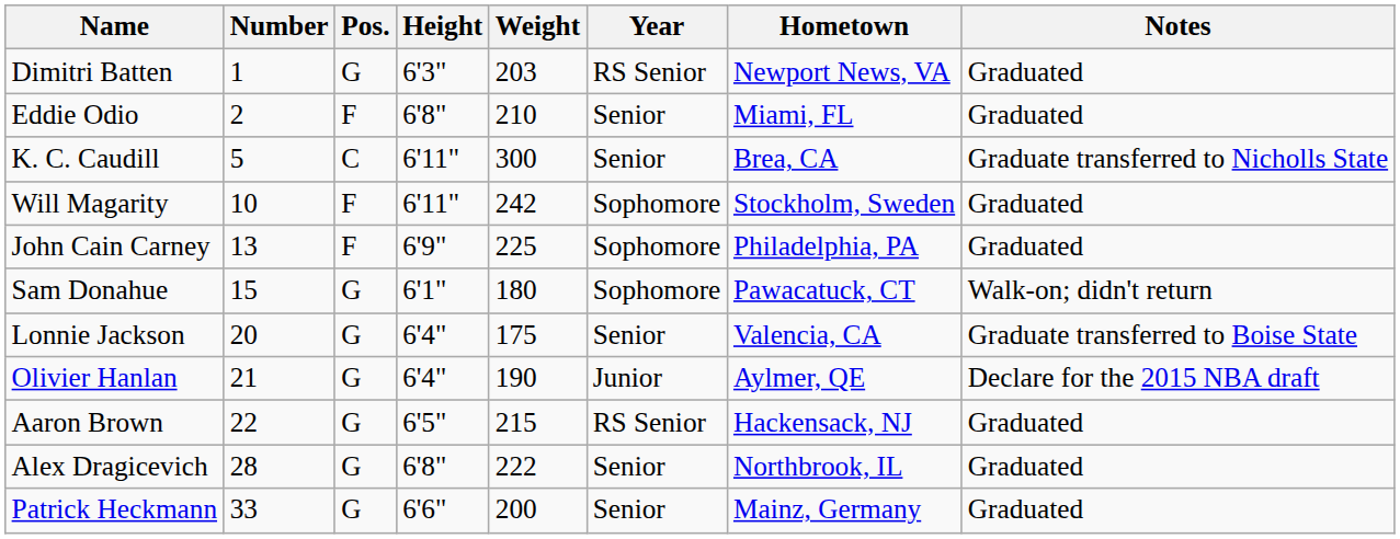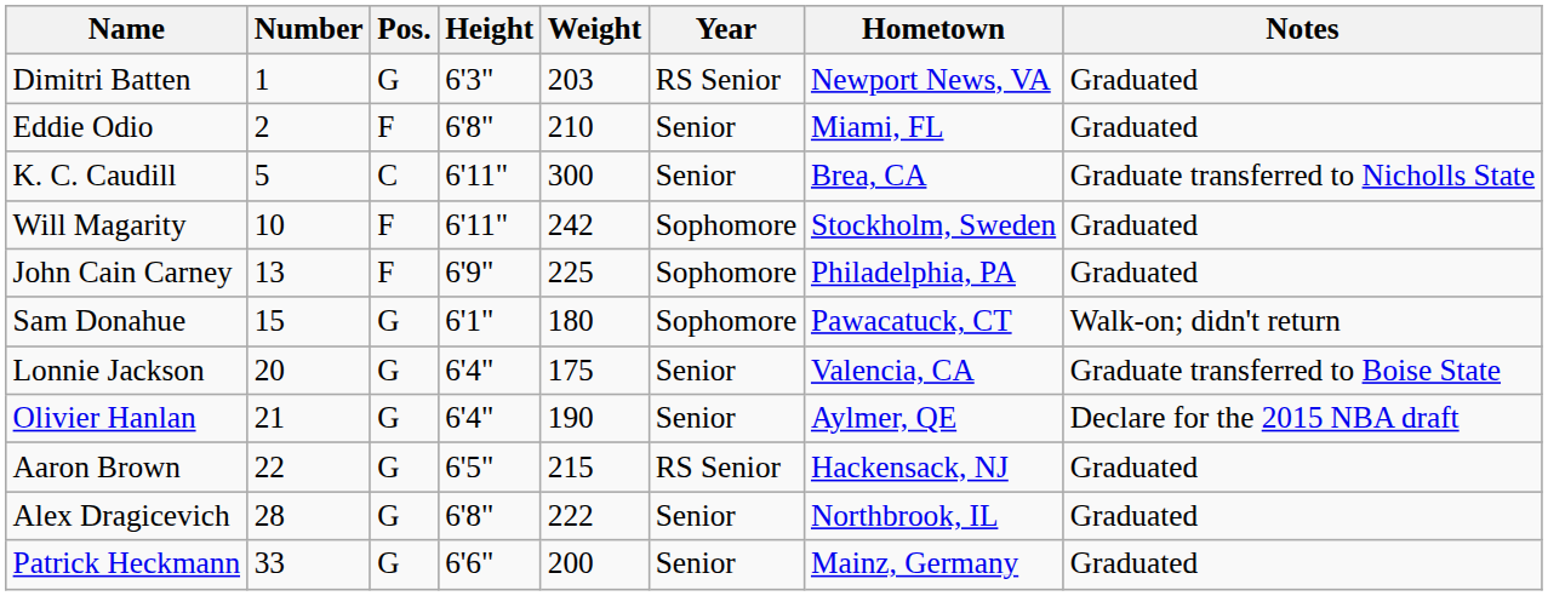 <table class="wikitable sortable" border="1">
 <tr>
 <th>Name</th>
 <th>Number</th>
 <th>Pos.</th>
 <th>Height</th>
 <th>Weight</th>
 <th>Year</th>
 <th>Hometown</th>
 <th class="unsortable">Notes</th>
 </tr>
 <tr>
 <td>Dimitri Batten</td>
 <td>1</td>
 <td>G</td>
 <td>6'3"</td>
 <td>203</td>
 <td>RS Senior</td>
 <td><a href='#'>Newport News, VA</a></td>
 <td>Graduated</td>
 </tr>
 <tr>
 <td>Eddie Odio</td>
 <td>2</td>
 <td>F</td>
 <td>6'8"</td>
 <td>210</td>
 <td>Senior</td>
 <td><a href='#'>Miami, FL</a></td>
 <td>Graduated</td>
 </tr>
 <tr>
 <td>K. C. Caudill</td>
 <td>5</td>
 <td>C</td>
 <td>6'11"</td>
 <td>300</td>
 <td>Senior</td>
 <td><a href='#'>Brea, CA</a></td>
 <td>Graduate transferred to <a href='#'>Nicholls State</a></td>
 </tr>
 <tr>
 <td>Will Magarity</td>
 <td>10</td>
 <td>F</td>
 <td>6'11"</td>
 <td>242</td>
 <td>Sophomore</td>
 <td><a href='#'>Stockholm, Sweden</a></td>
 <td>Graduated</td>
 </tr>
 <tr>
 <td>John Cain Carney</td>
 <td>13</td>
 <td>F</td>
 <td>6'9"</td>
 <td>225</td>
 <td>Sophomore</td>
 <td><a href='#'>Philadelphia, PA</a></td>
 <td>Graduated</td>
 </tr>
 <tr>
 <td>Sam Donahue</td>
 <td>15</td>
 <td>G</td>
 <td>6'1"</td>
 <td>180</td>
 <td>Sophomore</td>
 <td><a href='#'>Pawacatuck, CT</a></td>
 <td>Walk-on; didn't return</td>
 </tr>
 <tr>
 <td>Lonnie Jackson</td>
 <td>20</td>
 <td>G</td>
 <td>6'4"</td>
 <td>175</td>
 <td>Senior</td>
 <td><a href='#'>Valencia, CA</a></td>
 <td>Graduate transferred to <a href='#'>Boise State</a></td>
 </tr>
 <tr>
 <td><a href='#'>Olivier Hanlan</a></td>
 <td>21</td>
 <td>G</td>
 <td>6'4"</td>
 <td>190</td>
-<td>Junior</td>
+<td>Senior</td>
 <td><a href='#'>Aylmer, QE</a></td>
 <td>Declare for the <a href='#'>2015 NBA draft</a></td>
 </tr>
 <tr>
 <td>Aaron Brown</td>
 <td>22</td>
 <td>G</td>
 <td>6'5"</td>
 <td>215</td>
 <td>RS Senior</td>
 <td><a href='#'>Hackensack, NJ</a></td>
 <td>Graduated</td>
 </tr>
 <tr>
 <td>Alex Dragicevich</td>
 <td>28</td>
 <td>G</td>
 <td>6'8"</td>
 <td>222</td>
 <td>Senior</td>
 <td><a href='#'>Northbrook, IL</a></td>
 <td>Graduated</td>
 </tr>
 <tr>
 <td><a href='#'>Patrick Heckmann</a></td>
 <td>33</td>
 <td>G</td>
 <td>6'6"</td>
 <td>200</td>
 <td>Senior</td>
 <td><a href='#'>Mainz, Germany</a></td>
 <td>Graduated</td>
 </tr>
 </table>
